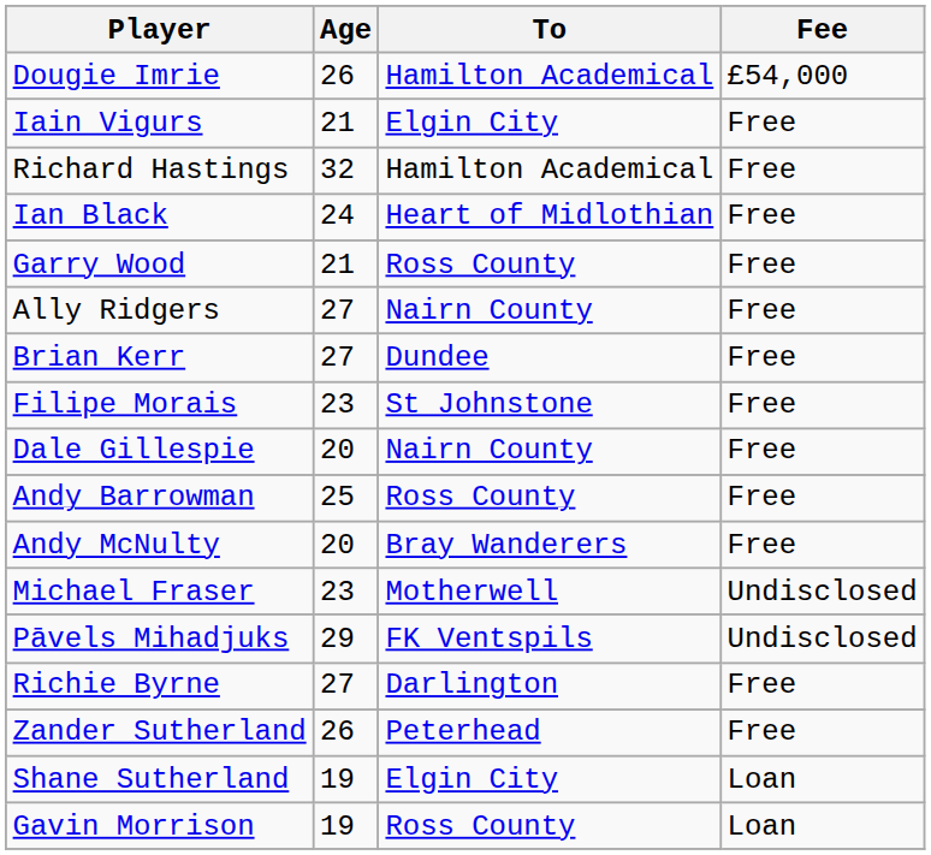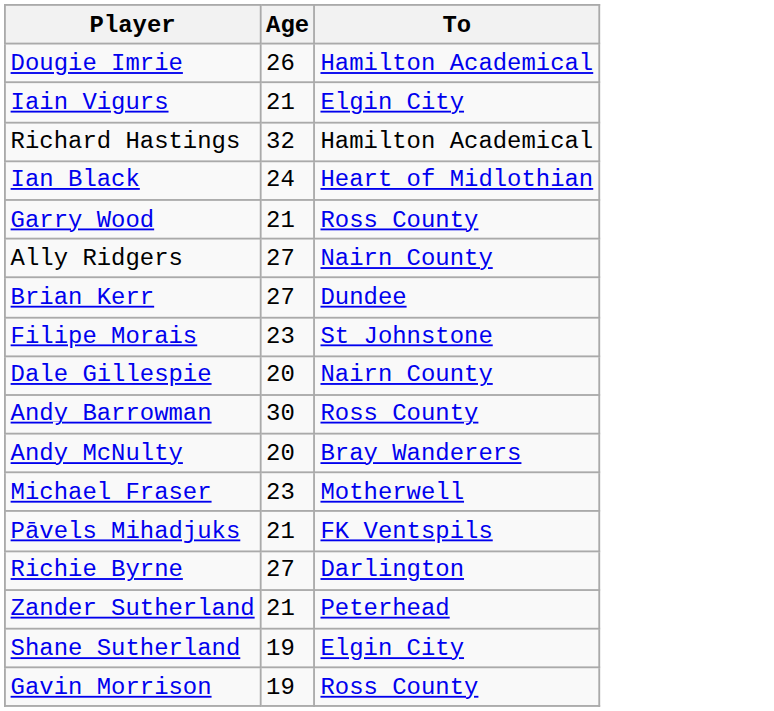 <table class="wikitable">
 <tr>
 <th>Player</th>
 <th>Age</th>
 <th>To</th>
-<th>Fee</th>
 </tr>
 <tr>
 <td> <a href='#'>Dougie Imrie</a></td>
 <td>26</td>
 <td> <a href='#'>Hamilton Academical</a></td>
-<td>£54,000</td>
 </tr>
 <tr>
 <td> <a href='#'>Iain Vigurs</a></td>
 <td>21</td>
 <td> <a href='#'>Elgin City</a></td>
-<td>Free</td>
 </tr>
 <tr>
 <td> Richard Hastings</td>
 <td>32</td>
 <td> Hamilton Academical</td>
-<td>Free</td>
 </tr>
 <tr>
 <td> <a href='#'>Ian Black</a></td>
 <td>24</td>
 <td> <a href='#'>Heart of Midlothian</a></td>
-<td>Free</td>
 </tr>
 <tr>
 <td> <a href='#'>Garry Wood</a></td>
 <td>21</td>
 <td> <a href='#'>Ross County</a></td>
-<td>Free</td>
 </tr>
 <tr>
 <td> Ally Ridgers</td>
 <td>27</td>
 <td> <a href='#'>Nairn County</a></td>
-<td>Free</td>
 </tr>
 <tr>
 <td> <a href='#'>Brian Kerr</a></td>
 <td>27</td>
 <td> <a href='#'>Dundee</a></td>
-<td>Free</td>
 </tr>
 <tr>
 <td> <a href='#'>Filipe Morais</a></td>
 <td>23</td>
 <td> <a href='#'>St Johnstone</a></td>
-<td>Free</td>
 </tr>
 <tr>
 <td> <a href='#'>Dale Gillespie</a></td>
 <td>20</td>
 <td> <a href='#'>Nairn County</a></td>
-<td>Free</td>
 </tr>
 <tr>
 <td> <a href='#'>Andy Barrowman</a></td>
-<td>25</td>
+<td>30</td>
 <td> <a href='#'>Ross County</a></td>
-<td>Free</td>
 </tr>
 <tr>
 <td> <a href='#'>Andy McNulty</a></td>
 <td>20</td>
 <td> <a href='#'>Bray Wanderers</a></td>
-<td>Free</td>
 </tr>
 <tr>
 <td> <a href='#'>Michael Fraser</a></td>
 <td>23</td>
 <td> <a href='#'>Motherwell</a></td>
-<td>Undisclosed</td>
 </tr>
 <tr>
 <td> <a href='#'>Pāvels Mihadjuks</a></td>
-<td>29</td>
+<td>21</td>
 <td> <a href='#'>FK Ventspils</a></td>
-<td>Undisclosed</td>
 </tr>
 <tr>
 <td> <a href='#'>Richie Byrne</a></td>
 <td>27</td>
 <td> <a href='#'>Darlington</a></td>
-<td>Free</td>
 </tr>
 <tr>
 <td> <a href='#'>Zander Sutherland</a></td>
-<td>26</td>
+<td>21</td>
 <td> <a href='#'>Peterhead</a></td>
-<td>Free</td>
 </tr>
 <tr>
 <td> <a href='#'>Shane Sutherland</a></td>
 <td>19</td>
 <td> <a href='#'>Elgin City</a></td>
-<td>Loan</td>
 </tr>
 <tr>
 <td> <a href='#'>Gavin Morrison</a></td>
 <td>19</td>
 <td> <a href='#'>Ross County</a></td>
-<td>Loan</td>
 </tr>
 </table>
